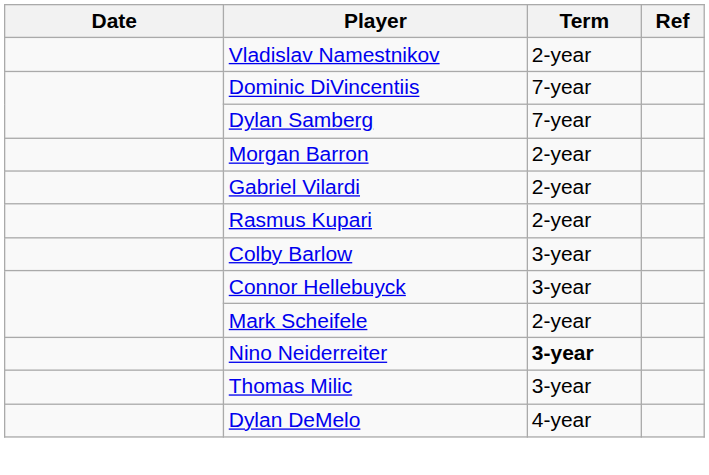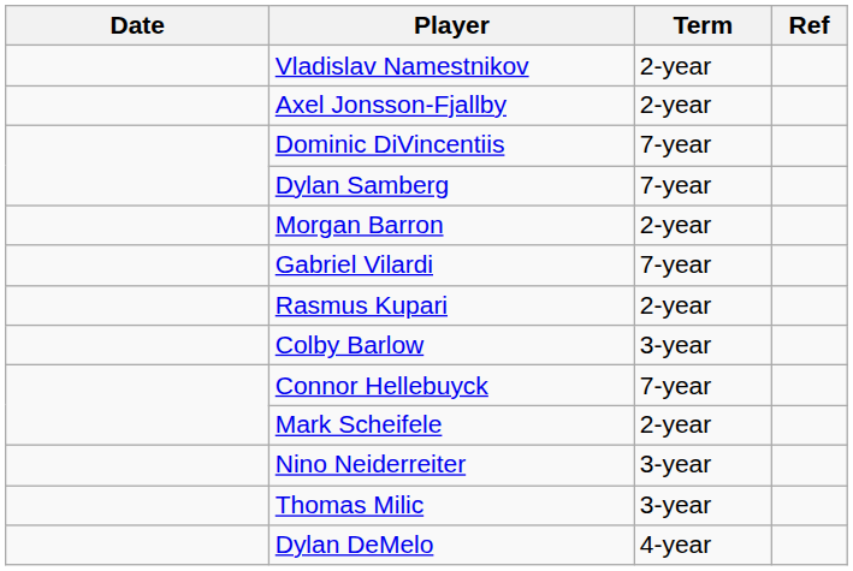 <table class="wikitable">
 <tr>
 <th style="width: 10em;">Date</th>
 <th style="width: 14em;">Player</th>
 <th style="width: 5em;">Term</th>
 <th style="width: 2.5em;">Ref</th>
 </tr>
 <tr>
 <td></td>
 <td><a href='#'>Vladislav Namestnikov</a></td>
+<td>2-year</td>
+<td></td>
+</tr>
+<tr>
+<td></td>
+<td><a href='#'>Axel Jonsson-Fjallby</a></td>
 <td>2-year</td>
 <td></td>
 </tr>
 <tr>
 <td rowspan=2></td>
 <td><a href='#'>Dominic DiVincentiis</a></td>
 <td>7-year</td>
 <td></td>
 </tr>
 <tr>
 <td><a href='#'>Dylan Samberg</a></td>
 <td>7-year</td>
 <td></td>
 </tr>
 <tr>
 <td></td>
 <td><a href='#'>Morgan Barron</a></td>
 <td>2-year</td>
 <td></td>
 </tr>
 <tr>
 <td></td>
 <td><a href='#'>Gabriel Vilardi</a></td>
-<td>2-year</td>
+<td>7-year</td>
 <td></td>
 </tr>
 <tr>
 <td></td>
 <td><a href='#'>Rasmus Kupari</a></td>
 <td>2-year</td>
 <td></td>
 </tr>
 <tr>
 <td></td>
 <td><a href='#'>Colby Barlow</a></td>
 <td>3-year</td>
 <td></td>
 </tr>
 <tr>
 <td rowspan=2></td>
 <td><a href='#'>Connor Hellebuyck</a></td>
-<td>3-year</td>
+<td>7-year</td>
 <td></td>
 </tr>
 <tr>
 <td><a href='#'>Mark Scheifele</a></td>
 <td>2-year</td>
 <td></td>
 </tr>
 <tr>
 <td></td>
 <td><a href='#'>Nino Neiderreiter</a></td>
-<td><strong>3-year</strong></td>
+<td>3-year</td>
 <td></td>
 </tr>
 <tr>
 <td></td>
 <td><a href='#'>Thomas Milic</a></td>
 <td>3-year</td>
 <td></td>
 </tr>
 <tr>
 <td></td>
 <td><a href='#'>Dylan DeMelo</a></td>
 <td>4-year</td>
 <td></td>
 </tr>
 </table>
